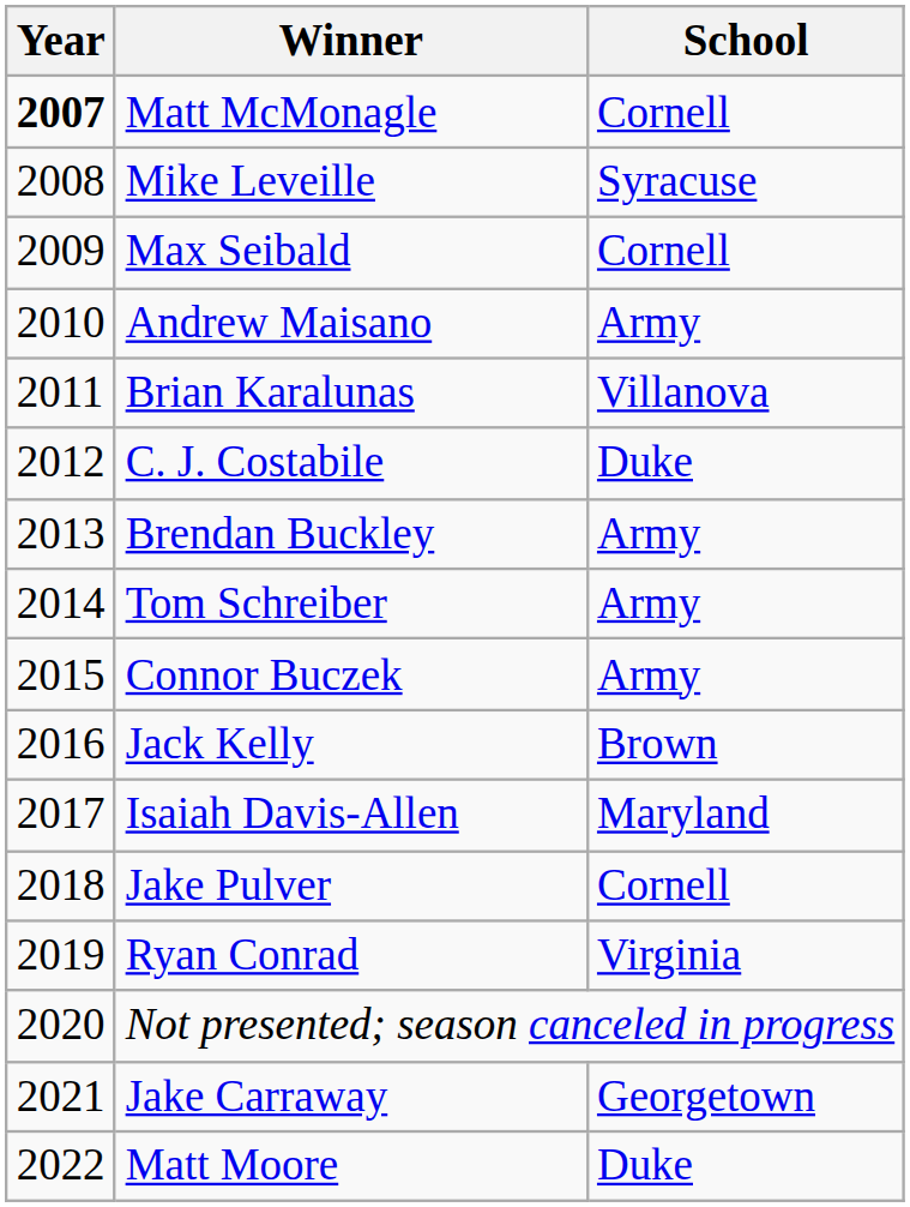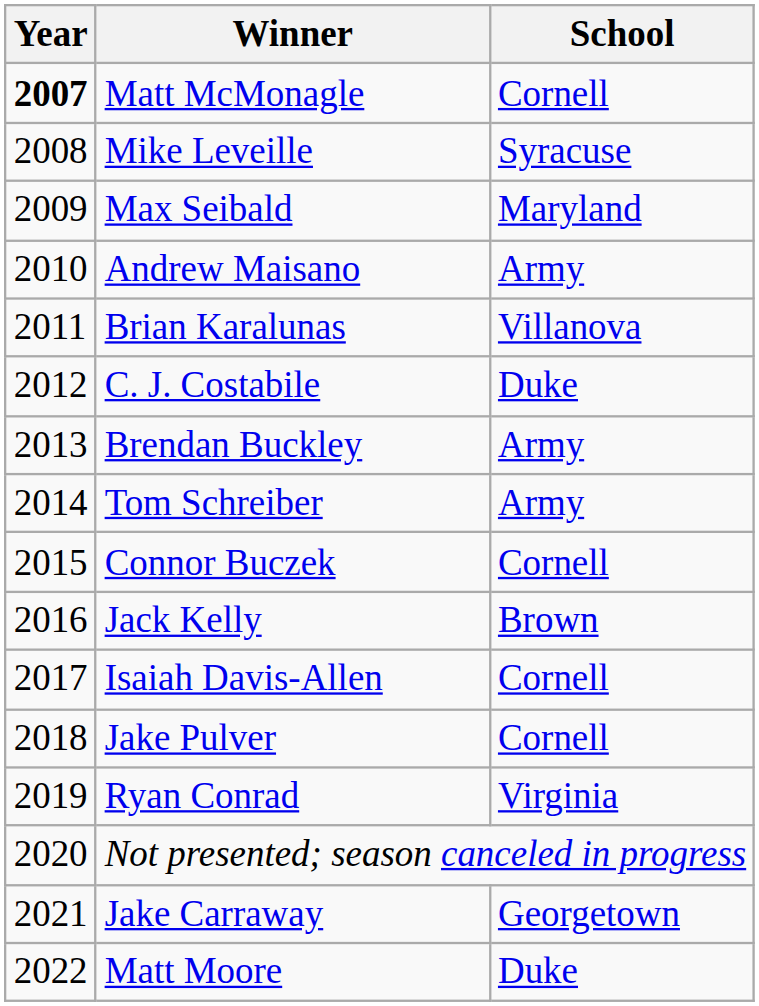 <table class="wikitable sortable">
 <tr>
 <th>Year</th>
 <th>Winner</th>
 <th>School</th>
 </tr>
 <tr>
 <td><strong>2007</strong></td>
 <td><a href='#'>Matt McMonagle</a></td>
 <td><a href='#'>Cornell</a></td>
 </tr>
 <tr>
 <td>2008</td>
 <td><a href='#'>Mike Leveille</a></td>
 <td><a href='#'>Syracuse</a></td>
 </tr>
 <tr>
 <td>2009</td>
 <td><a href='#'>Max Seibald</a></td>
-<td><a href='#'>Cornell</a></td>
+<td><a href='#'>Maryland</a></td>
 </tr>
 <tr>
 <td>2010</td>
 <td><a href='#'>Andrew Maisano</a></td>
 <td><a href='#'>Army</a></td>
 </tr>
 <tr>
 <td>2011</td>
 <td><a href='#'>Brian Karalunas</a></td>
 <td><a href='#'>Villanova</a></td>
 </tr>
 <tr>
 <td>2012</td>
 <td><a href='#'>C. J. Costabile</a></td>
 <td><a href='#'>Duke</a></td>
 </tr>
 <tr>
 <td>2013</td>
 <td><a href='#'>Brendan Buckley</a></td>
 <td><a href='#'>Army</a></td>
 </tr>
 <tr>
 <td>2014</td>
 <td><a href='#'>Tom Schreiber</a></td>
 <td><a href='#'>Army</a></td>
 </tr>
 <tr>
 <td>2015</td>
 <td><a href='#'>Connor Buczek</a></td>
-<td><a href='#'>Army</a></td>
+<td><a href='#'>Cornell</a></td>
 </tr>
 <tr>
 <td>2016</td>
 <td><a href='#'>Jack Kelly</a></td>
 <td><a href='#'>Brown</a></td>
 </tr>
 <tr>
 <td>2017</td>
 <td><a href='#'>Isaiah Davis-Allen</a></td>
-<td><a href='#'>Maryland</a></td>
+<td><a href='#'>Cornell</a></td>
 </tr>
 <tr>
 <td>2018</td>
 <td><a href='#'>Jake Pulver</a></td>
 <td><a href='#'>Cornell</a></td>
 </tr>
 <tr>
 <td>2019</td>
 <td><a href='#'>Ryan Conrad</a></td>
 <td><a href='#'>Virginia</a></td>
 </tr>
 <tr>
 <td>2020</td>
 <td colspan=2 align=center><em>Not presented; season <a href='#'>canceled in progress</a></em></td>
 </tr>
 <tr>
 <td>2021</td>
 <td><a href='#'>Jake Carraway</a></td>
 <td><a href='#'>Georgetown</a></td>
 </tr>
 <tr>
 <td>2022</td>
 <td><a href='#'>Matt Moore</a></td>
 <td><a href='#'>Duke</a></td>
 </tr>
 </table>
